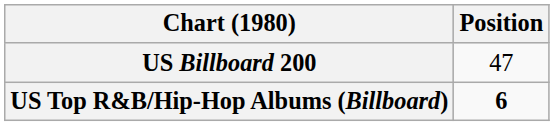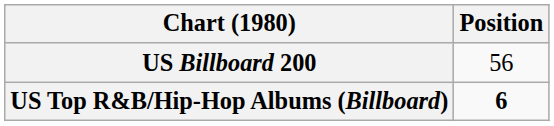 <table class="wikitable sortable plainrowheaders" style="text-align:center">
 <tr>
 <th scope="col">Chart (1980)</th>
 <th scope="col">Position</th>
 </tr>
 <tr>
 <th scope="row">US <em>Billboard</em> 200</th>
-<td>47</td>
+<td>56</td>
 </tr>
 <tr>
 <th scope="row">US Top R&B/Hip-Hop Albums (<em>Billboard</em>)</th>
 <td><strong>6</strong></td>
 </tr>
 </table>
